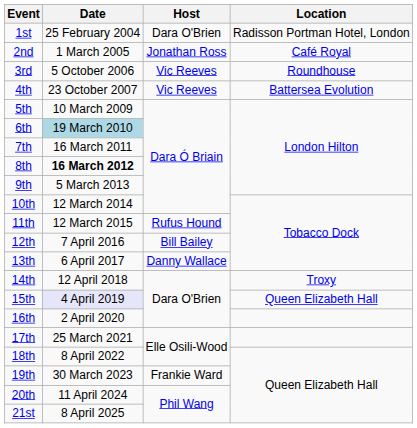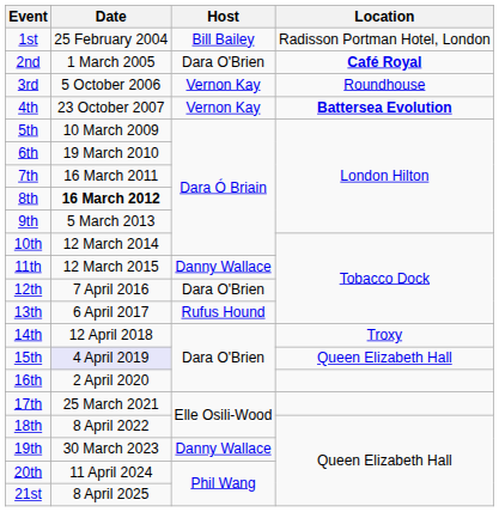 <table class="wikitable" style="text-align:center; font-size:100%">
 <tr>
 <th>Event</th>
 <th>Date</th>
 <th>Host</th>
 <th>Location</th>
 </tr>
 <tr>
 <td><a href='#'>1st</a></td>
 <td>25 February 2004</td>
-<td>Dara O'Brien</td>
+<td><a href='#'>Bill Bailey</a></td>
 <td>Radisson Portman Hotel, London</td>
 </tr>
 <tr>
 <td><a href='#'>2nd</a></td>
 <td>1 March 2005</td>
-<td><a href='#'>Jonathan Ross</a></td>
-<td><a href='#'>Café Royal</a></td>
+<td>Dara O'Brien</td>
+<td><strong><a href='#'>Café Royal</a></strong></td>
 </tr>
 <tr>
 <td><a href='#'>3rd</a></td>
 <td>5 October 2006</td>
-<td><a href='#'>Vic Reeves</a></td>
+<td><a href='#'>Vernon Kay</a></td>
 <td><a href='#'>Roundhouse</a></td>
 </tr>
 <tr>
 <td><a href='#'>4th</a></td>
 <td>23 October 2007</td>
-<td><a href='#'>Vic Reeves</a></td>
-<td><a href='#'>Battersea Evolution</a></td>
+<td><a href='#'>Vernon Kay</a></td>
+<td><strong><a href='#'>Battersea Evolution</a></strong></td>
 </tr>
 <tr>
 <td><a href='#'>5th</a></td>
 <td>10 March 2009</td>
 <td rowspan=6><a href='#'>Dara Ó Briain</a></td>
 <td rowspan=5><a href='#'>London Hilton</a></td>
 </tr>
 <tr>
 <td><a href='#'>6th</a></td>
-<td style="background: lightblue;">19 March 2010</td>
+<td>19 March 2010</td>
 </tr>
 <tr>
 <td><a href='#'>7th</a></td>
 <td>16 March 2011</td>
 </tr>
 <tr>
 <td><a href='#'>8th</a></td>
 <td><strong>16 March 2012</strong></td>
 </tr>
 <tr>
 <td><a href='#'>9th</a></td>
 <td>5 March 2013</td>
 </tr>
 <tr>
 <td><a href='#'>10th</a></td>
 <td>12 March 2014</td>
 <td rowspan=4><a href='#'>Tobacco Dock</a></td>
 </tr>
 <tr>
 <td><a href='#'>11th</a></td>
 <td>12 March 2015</td>
-<td><a href='#'>Rufus Hound</a></td>
+<td><a href='#'>Danny Wallace</a></td>
 </tr>
 <tr>
 <td><a href='#'>12th</a></td>
 <td>7 April 2016</td>
-<td><a href='#'>Bill Bailey</a></td>
+<td>Dara O'Brien</td>
 </tr>
 <tr>
 <td><a href='#'>13th</a></td>
 <td>6 April 2017</td>
-<td><a href='#'>Danny Wallace</a></td>
+<td><a href='#'>Rufus Hound</a></td>
 </tr>
 <tr>
 <td><a href='#'>14th</a></td>
 <td>12 April 2018</td>
 <td rowspan=3>Dara O'Brien</td>
 <td><a href='#'>Troxy</a></td>
 </tr>
 <tr>
 <td><a href='#'>15th</a></td>
 <td style="background: lavender;">4 April 2019</td>
 <td><a href='#'>Queen Elizabeth Hall</a></td>
 </tr>
 <tr>
 <td><a href='#'>16th</a></td>
 <td>2 April 2020</td>
 <td></td>
 </tr>
 <tr>
 <td><a href='#'>17th</a></td>
 <td>25 March 2021</td>
 <td rowspan=2>Elle Osili-Wood</td>
 <td></td>
 </tr>
 <tr>
 <td><a href='#'>18th</a></td>
 <td>8 April 2022</td>
 <td rowspan=4>Queen Elizabeth Hall</td>
 </tr>
 <tr>
 <td><a href='#'>19th</a></td>
 <td>30 March 2023</td>
-<td>Frankie Ward</td>
+<td><a href='#'>Danny Wallace</a></td>
 </tr>
 <tr>
 <td><a href='#'>20th</a></td>
 <td>11 April 2024</td>
 <td rowspan=2><a href='#'>Phil Wang</a></td>
 </tr>
 <tr>
 <td><a href='#'>21st</a></td>
 <td>8 April 2025</td>
 </tr>
 </table>
